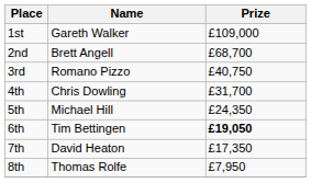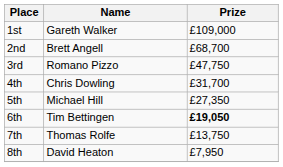 <table class="wikitable">
 <tr>
 <th width="50">Place</th>
 <th width="200">Name</th>
 <th width="125">Prize</th>
 </tr>
 <tr>
 <td>1st</td>
 <td> Gareth Walker</td>
 <td>£109,000</td>
 </tr>
 <tr>
 <td>2nd</td>
 <td> Brett Angell</td>
 <td>£68,700</td>
 </tr>
 <tr>
 <td>3rd</td>
 <td> Romano Pizzo</td>
-<td>£40,750</td>
+<td>£47,750</td>
 </tr>
 <tr>
 <td>4th</td>
 <td> Chris Dowling</td>
 <td>£31,700</td>
 </tr>
 <tr>
 <td>5th</td>
 <td> Michael Hill</td>
-<td>£24,350</td>
+<td>£27,350</td>
 </tr>
 <tr>
 <td>6th</td>
 <td> Tim Bettingen</td>
 <td><strong>£19,050</strong></td>
 </tr>
 <tr>
 <td>7th</td>
-<td> David Heaton</td>
-<td>£17,350</td>
+<td> Thomas Rolfe</td>
+<td>£13,750</td>
 </tr>
 <tr>
 <td>8th</td>
-<td> Thomas Rolfe</td>
+<td> David Heaton</td>
 <td>£7,950</td>
 </tr>
 <tr>
 </tr>
 </table>
